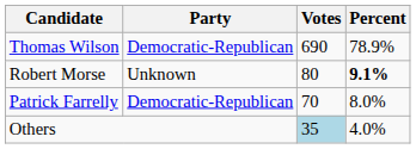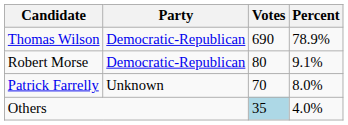 <table class=wikitable>
 <tr>
 <th>Candidate</th>
 <th>Party</th>
 <th>Votes</th>
 <th>Percent</th>
 </tr>
 <tr>
 <td><a href='#'>Thomas Wilson</a></td>
 <td><a href='#'>Democratic-Republican</a></td>
 <td>690</td>
 <td>78.9%</td>
 </tr>
 <tr>
 <td>Robert Morse</td>
-<td>Unknown</td>
+<td><a href='#'>Democratic-Republican</a></td>
 <td>80</td>
-<td><strong>9.1%</strong></td>
+<td>9.1%</td>
 </tr>
 <tr>
 <td><a href='#'>Patrick Farrelly</a></td>
-<td><a href='#'>Democratic-Republican</a></td>
+<td>Unknown</td>
 <td>70</td>
 <td>8.0%</td>
 </tr>
 <tr>
 <td colspan=2>Others</td>
 <td style="background: lightblue;">35</td>
 <td>4.0%</td>
 </tr>
 </table>
